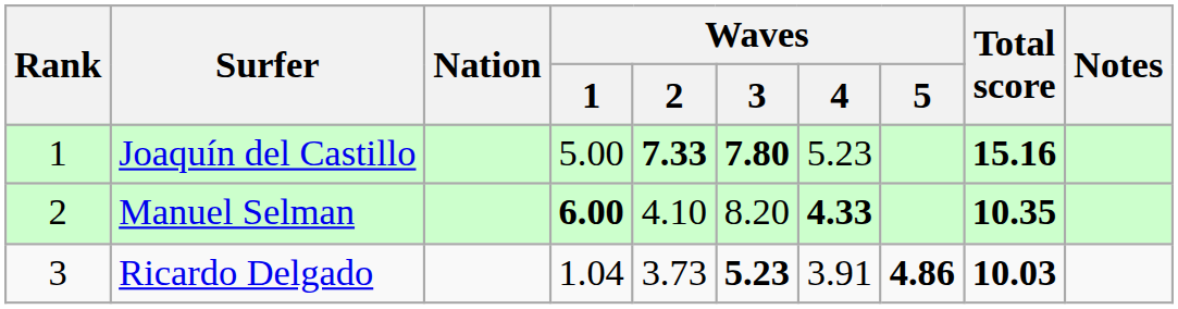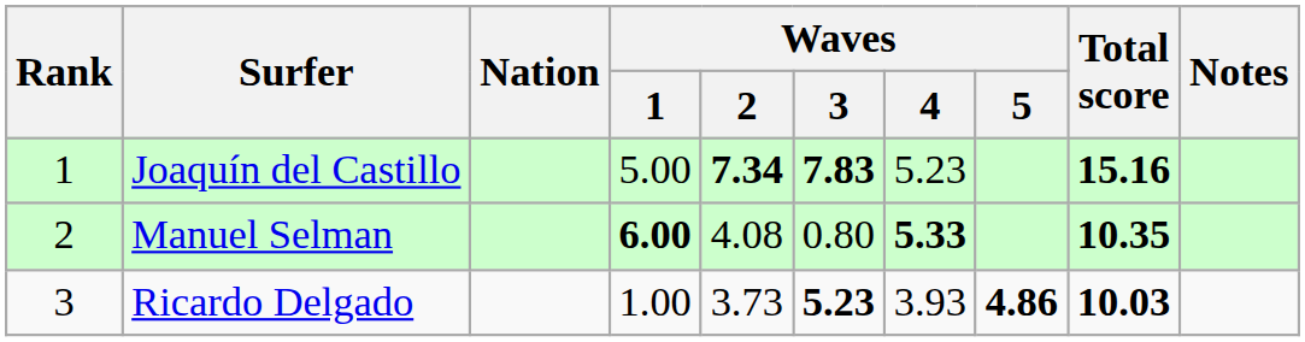 <table class="wikitable sortable" style="text-align:center">
 <tr>
 <th rowspan=2>Rank</th>
 <th rowspan=2>Surfer</th>
 <th rowspan=2>Nation</th>
 <th colspan=5>Waves</th>
 <th rowspan=2>Total<br>score</th>
 <th rowspan=2>Notes</th>
 </tr>
 <tr>
 <th>1</th>
 <th>2</th>
 <th>3</th>
 <th>4</th>
 <th>5</th>
 </tr>
 <tr bgcolor=ccffcc>
 <td>1</td>
 <td align=left><a href='#'>Joaquín del Castillo</a></td>
 <td align=left></td>
 <td>5.00</td>
-<td><strong>7.33</strong></td>
-<td><strong>7.80</strong></td>
+<td><strong>7.34</strong></td>
+<td><strong>7.83</strong></td>
 <td>5.23</td>
 <td></td>
 <td><strong>15.16</strong></td>
 <td></td>
 </tr>
 <tr bgcolor=ccffcc>
 <td>2</td>
 <td align=left><a href='#'>Manuel Selman</a></td>
 <td align=left></td>
 <td><strong>6.00</strong></td>
-<td>4.10</td>
-<td>8.20</td>
-<td><strong>4.33</strong></td>
+<td>4.08</td>
+<td>0.80</td>
+<td><strong>5.33</strong></td>
 <td></td>
 <td><strong>10.35</strong></td>
 <td></td>
 </tr>
 <tr>
 <td>3</td>
 <td align=left><a href='#'>Ricardo Delgado</a></td>
 <td align=left></td>
-<td>1.04</td>
+<td>1.00</td>
 <td>3.73</td>
 <td><strong>5.23</strong></td>
-<td>3.91</td>
+<td>3.93</td>
 <td><strong>4.86</strong></td>
 <td><strong>10.03</strong></td>
 <td></td>
 </tr>
 </table>
